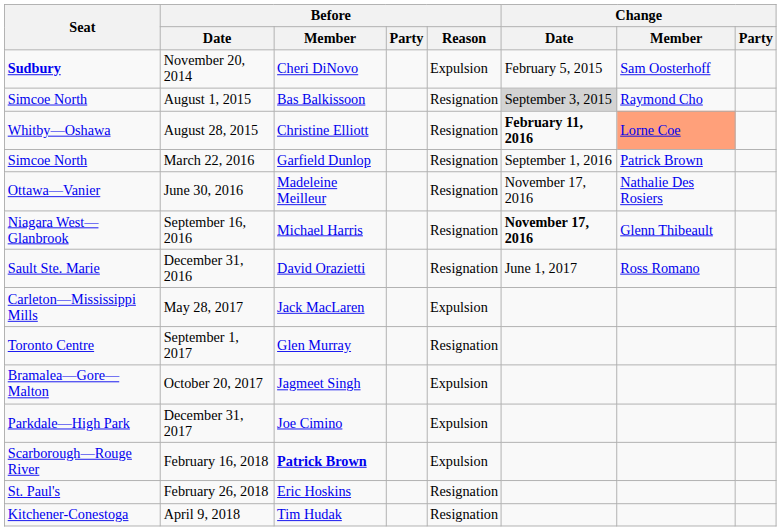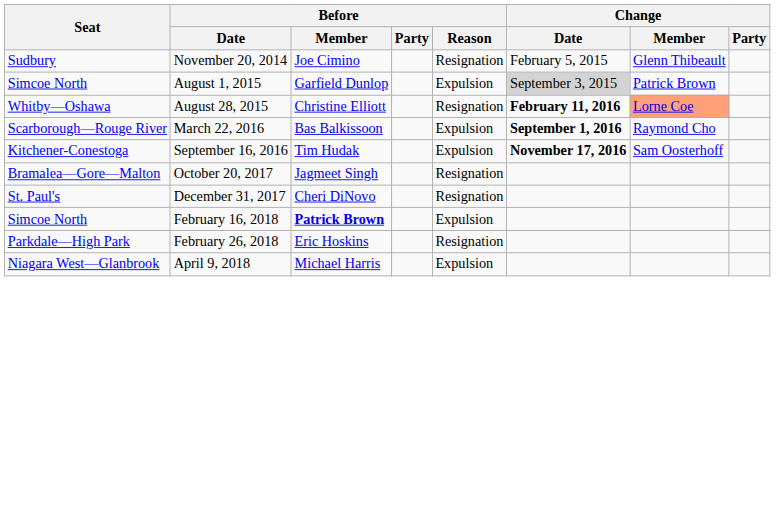 <table class="wikitable" style="border: none;">
 <tr>
 <th rowspan="2">Seat</th>
 <th colspan="4">Before</th>
 <th colspan="3">Change</th>
 </tr>
 <tr>
 <th>Date</th>
 <th>Member</th>
 <th>Party</th>
 <th>Reason</th>
 <th>Date</th>
 <th>Member</th>
 <th>Party</th>
 </tr>
 <tr>
-<td><strong><a href='#'>Sudbury</a></strong></td>
+<td><a href='#'>Sudbury</a></td>
 <td>November 20, 2014</td>
-<td><a href='#'>Cheri DiNovo</a></td>
+<td><a href='#'>Joe Cimino</a></td>
 <td></td>
-<td>Expulsion</td>
+<td>Resignation</td>
 <td>February 5, 2015</td>
-<td><a href='#'>Sam Oosterhoff</a></td>
+<td><a href='#'>Glenn Thibeault</a></td>
 <td></td>
 </tr>
 <tr>
 <td><a href='#'>Simcoe North</a></td>
 <td>August 1, 2015</td>
-<td><a href='#'>Bas Balkissoon</a></td>
+<td><a href='#'>Garfield Dunlop</a></td>
 <td></td>
-<td>Resignation</td>
+<td>Expulsion</td>
 <td style="background: lightgrey;">September 3, 2015</td>
-<td><a href='#'>Raymond Cho</a></td>
+<td><a href='#'>Patrick Brown</a></td>
 <td></td>
 </tr>
 <tr>
 <td><a href='#'>Whitby—Oshawa</a></td>
 <td>August 28, 2015</td>
 <td><a href='#'>Christine Elliott</a></td>
 <td></td>
 <td>Resignation</td>
 <td><strong>February 11, 2016</strong></td>
 <td style="background: lightsalmon;"><a href='#'>Lorne Coe</a></td>
 <td></td>
 </tr>
 <tr>
-<td><a href='#'>Simcoe North</a></td>
+<td><a href='#'>Scarborough—Rouge River</a></td>
 <td>March 22, 2016</td>
-<td><a href='#'>Garfield Dunlop</a></td>
+<td><a href='#'>Bas Balkissoon</a></td>
 <td></td>
-<td>Resignation</td>
-<td>September 1, 2016</td>
-<td><a href='#'>Patrick Brown</a></td>
+<td>Expulsion</td>
+<td><strong>September 1, 2016</strong></td>
+<td><a href='#'>Raymond Cho</a></td>
 <td></td>
 </tr>
 <tr>
-<td><a href='#'>Ottawa—Vanier</a></td>
-<td>June 30, 2016</td>
-<td><a href='#'>Madeleine Meilleur</a></td>
+<td><a href='#'>Kitchener-Conestoga</a></td>
+<td>September 16, 2016</td>
+<td><a href='#'>Tim Hudak</a></td>
 <td></td>
-<td>Resignation</td>
-<td>November 17, 2016</td>
-<td><a href='#'>Nathalie Des Rosiers</a></td>
+<td>Expulsion</td>
+<td><strong>November 17, 2016</strong></td>
+<td><a href='#'>Sam Oosterhoff</a></td>
 <td></td>
 </tr>
 <tr>
-<td><a href='#'>Niagara West—Glanbrook</a></td>
-<td>September 16, 2016</td>
-<td><a href='#'>Michael Harris</a></td>
-<td></td>
-<td>Resignation</td>
-<td><strong>November 17, 2016</strong></td>
-<td><a href='#'>Glenn Thibeault</a></td>
-<td></td>
-</tr>
-<tr>
-<td><a href='#'>Sault Ste. Marie</a></td>
-<td>December 31, 2016</td>
-<td><a href='#'>David Orazietti</a></td>
-<td></td>
-<td>Resignation</td>
-<td>June 1, 2017</td>
-<td><a href='#'>Ross Romano</a></td>
-<td></td>
-</tr>
-<tr>
-<td><a href='#'>Carleton—Mississippi Mills</a></td>
-<td>May 28, 2017</td>
-<td><a href='#'>Jack MacLaren</a></td>
-<td></td>
-<td>Expulsion</td>
-<td></td>
-<td></td>
-<td></td>
-</tr>
-<tr>
-<td><a href='#'>Toronto Centre</a></td>
-<td>September 1, 2017</td>
-<td><a href='#'>Glen Murray</a></td>
+<td><a href='#'>Bramalea—Gore—Malton</a></td>
+<td>October 20, 2017</td>
+<td><a href='#'>Jagmeet Singh</a></td>
 <td></td>
 <td>Resignation</td>
 <td></td>
 <td></td>
 <td></td>
 </tr>
 <tr>
-<td><a href='#'>Bramalea—Gore—Malton</a></td>
-<td>October 20, 2017</td>
-<td><a href='#'>Jagmeet Singh</a></td>
+<td><a href='#'>St. Paul's</a></td>
+<td>December 31, 2017</td>
+<td><a href='#'>Cheri DiNovo</a></td>
 <td></td>
-<td>Expulsion</td>
+<td>Resignation</td>
 <td></td>
 <td></td>
 <td></td>
 </tr>
 <tr>
-<td><a href='#'>Parkdale—High Park</a></td>
-<td>December 31, 2017</td>
-<td><a href='#'>Joe Cimino</a></td>
-<td></td>
-<td>Expulsion</td>
-<td></td>
-<td></td>
-<td></td>
-</tr>
-<tr>
-<td><a href='#'>Scarborough—Rouge River</a></td>
+<td><a href='#'>Simcoe North</a></td>
 <td>February 16, 2018</td>
 <td><strong><a href='#'>Patrick Brown</a></strong></td>
 <td></td>
 <td>Expulsion</td>
 <td></td>
 <td></td>
 <td></td>
 </tr>
 <tr>
-<td><a href='#'>St. Paul's</a></td>
+<td><a href='#'>Parkdale—High Park</a></td>
 <td>February 26, 2018</td>
 <td><a href='#'>Eric Hoskins</a></td>
 <td></td>
 <td>Resignation</td>
 <td></td>
 <td></td>
 <td></td>
 </tr>
 <tr>
-<td><a href='#'>Kitchener-Conestoga</a></td>
+<td><a href='#'>Niagara West—Glanbrook</a></td>
 <td>April 9, 2018</td>
-<td><a href='#'>Tim Hudak</a></td>
+<td><a href='#'>Michael Harris</a></td>
 <td></td>
-<td>Resignation</td>
+<td>Expulsion</td>
 <td></td>
 <td></td>
 <td></td>
 </tr>
 </table>
